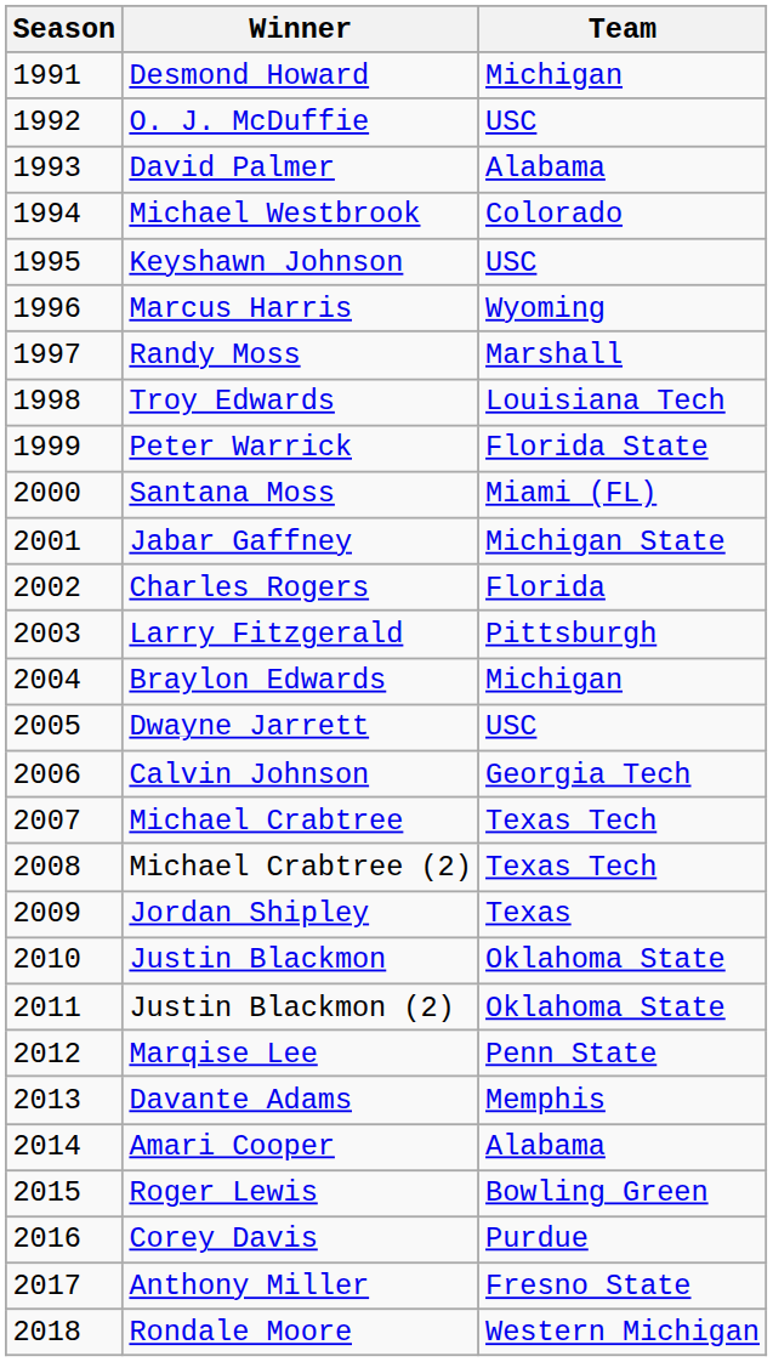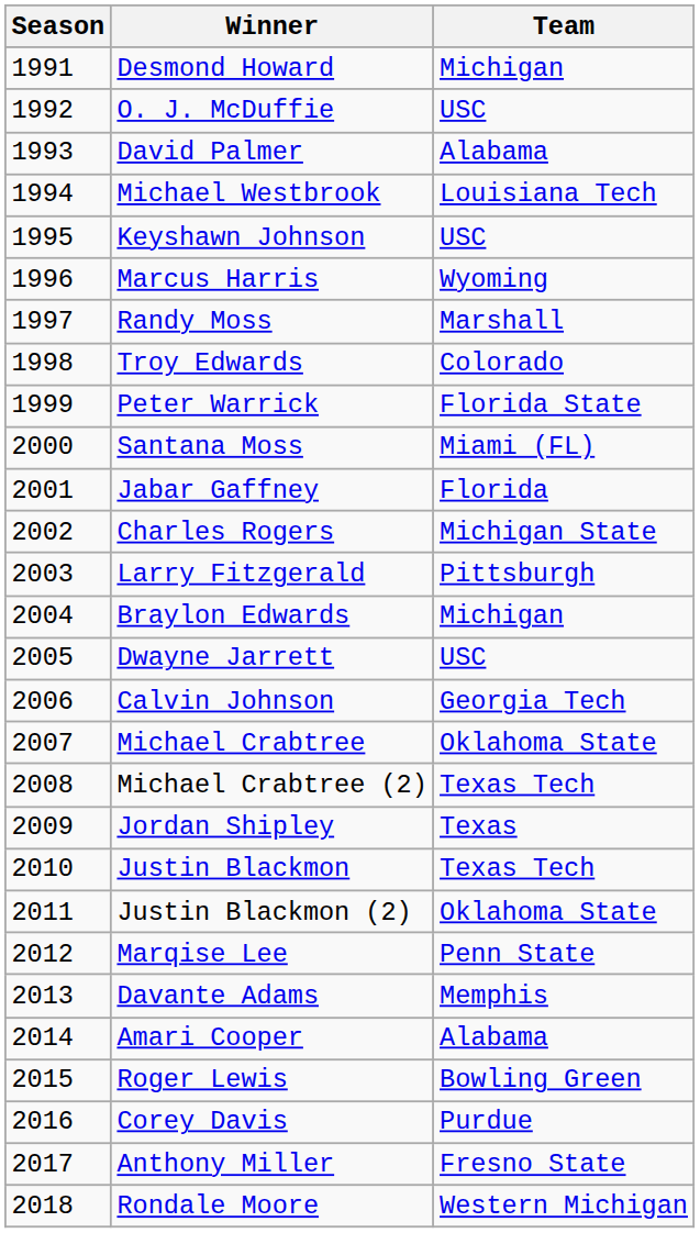 <table class="wikitable sortable">
 <tr>
 <th>Season</th>
 <th>Winner</th>
 <th>Team</th>
 </tr>
 <tr>
 <td>1991</td>
 <td><a href='#'>Desmond Howard</a></td>
 <td><a href='#'>Michigan</a></td>
 </tr>
 <tr>
 <td>1992</td>
 <td><a href='#'>O. J. McDuffie</a></td>
 <td><a href='#'>USC</a></td>
 </tr>
 <tr>
 <td>1993</td>
 <td><a href='#'>David Palmer</a></td>
 <td><a href='#'>Alabama</a></td>
 </tr>
 <tr>
 <td>1994</td>
 <td><a href='#'>Michael Westbrook</a></td>
-<td><a href='#'>Colorado</a></td>
+<td><a href='#'>Louisiana Tech</a></td>
 </tr>
 <tr>
 <td>1995</td>
 <td><a href='#'>Keyshawn Johnson</a></td>
 <td><a href='#'>USC</a></td>
 </tr>
 <tr>
 <td>1996</td>
 <td><a href='#'>Marcus Harris</a></td>
 <td><a href='#'>Wyoming</a></td>
 </tr>
 <tr>
 <td>1997</td>
 <td><a href='#'>Randy Moss</a></td>
 <td><a href='#'>Marshall</a></td>
 </tr>
 <tr>
 <td>1998</td>
 <td><a href='#'>Troy Edwards</a></td>
-<td><a href='#'>Louisiana Tech</a></td>
+<td><a href='#'>Colorado</a></td>
 </tr>
 <tr>
 <td>1999</td>
 <td><a href='#'>Peter Warrick</a></td>
 <td><a href='#'>Florida State</a></td>
 </tr>
 <tr>
 <td>2000</td>
 <td><a href='#'>Santana Moss</a></td>
 <td><a href='#'>Miami (FL)</a></td>
 </tr>
 <tr>
 <td>2001</td>
 <td><a href='#'>Jabar Gaffney</a></td>
-<td><a href='#'>Michigan State</a></td>
+<td><a href='#'>Florida</a></td>
 </tr>
 <tr>
 <td>2002</td>
 <td><a href='#'>Charles Rogers</a></td>
-<td><a href='#'>Florida</a></td>
+<td><a href='#'>Michigan State</a></td>
 </tr>
 <tr>
 <td>2003</td>
 <td><a href='#'>Larry Fitzgerald</a></td>
 <td><a href='#'>Pittsburgh</a></td>
 </tr>
 <tr>
 <td>2004</td>
 <td><a href='#'>Braylon Edwards</a></td>
 <td><a href='#'>Michigan</a></td>
 </tr>
 <tr>
 <td>2005</td>
 <td><a href='#'>Dwayne Jarrett</a></td>
 <td><a href='#'>USC</a></td>
 </tr>
 <tr>
 <td>2006</td>
 <td><a href='#'>Calvin Johnson</a></td>
 <td><a href='#'>Georgia Tech</a></td>
 </tr>
 <tr>
 <td>2007</td>
 <td><a href='#'>Michael Crabtree</a></td>
-<td><a href='#'>Texas Tech</a></td>
+<td><a href='#'>Oklahoma State</a></td>
 </tr>
 <tr>
 <td>2008</td>
 <td>Michael Crabtree (2)</td>
 <td><a href='#'>Texas Tech</a></td>
 </tr>
 <tr>
 <td>2009</td>
 <td><a href='#'>Jordan Shipley</a></td>
 <td><a href='#'>Texas</a></td>
 </tr>
 <tr>
 <td>2010</td>
 <td><a href='#'>Justin Blackmon</a></td>
-<td><a href='#'>Oklahoma State</a></td>
+<td><a href='#'>Texas Tech</a></td>
 </tr>
 <tr>
 <td>2011</td>
 <td>Justin Blackmon (2)</td>
 <td><a href='#'>Oklahoma State</a></td>
 </tr>
 <tr>
 <td>2012</td>
 <td><a href='#'>Marqise Lee</a></td>
 <td><a href='#'>Penn State</a></td>
 </tr>
 <tr>
 <td>2013</td>
 <td><a href='#'>Davante Adams</a></td>
 <td><a href='#'>Memphis</a></td>
 </tr>
 <tr>
 <td>2014</td>
 <td><a href='#'>Amari Cooper</a></td>
 <td><a href='#'>Alabama</a></td>
 </tr>
 <tr>
 <td>2015</td>
 <td><a href='#'>Roger Lewis</a></td>
 <td><a href='#'>Bowling Green</a></td>
 </tr>
 <tr>
 <td>2016</td>
 <td><a href='#'>Corey Davis</a></td>
 <td><a href='#'>Purdue</a></td>
 </tr>
 <tr>
 <td>2017</td>
 <td><a href='#'>Anthony Miller</a></td>
 <td><a href='#'>Fresno State</a></td>
 </tr>
 <tr>
 <td>2018</td>
 <td><a href='#'>Rondale Moore</a></td>
 <td><a href='#'>Western Michigan</a></td>
 </tr>
 </table>
